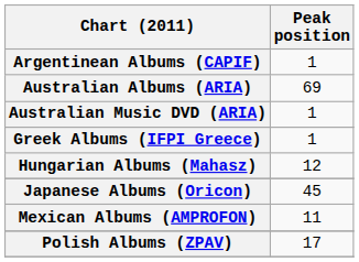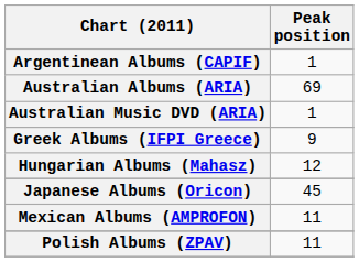 <table class="wikitable plainrowheaders sortable" style="text-align:center">
 <tr>
 <th scope="col">Chart (2011)</th>
 <th scope="col">Peak<br>position</th>
 </tr>
 <tr>
 <th scope="row">Argentinean Albums (<a href='#'>CAPIF</a>)</th>
 <td>1</td>
 </tr>
 <tr>
 <th scope="row">Australian Albums (<a href='#'>ARIA</a>)</th>
 <td>69</td>
 </tr>
 <tr>
 <th scope="row">Australian Music DVD (<a href='#'>ARIA</a>)</th>
 <td>1</td>
 </tr>
 <tr>
 </tr>
 <tr>
 </tr>
 <tr>
 </tr>
 <tr>
 </tr>
 <tr>
 </tr>
 <tr>
 </tr>
 <tr>
 </tr>
 <tr>
 </tr>
 <tr>
 </tr>
 <tr>
 <th scope="row">Greek Albums (<a href='#'>IFPI Greece</a>)</th>
-<td>1</td>
+<td>9</td>
 </tr>
 <tr>
 <th scope="row">Hungarian Albums (<a href='#'>Mahasz</a>)</th>
 <td>12</td>
 </tr>
 <tr>
 </tr>
 <tr>
 </tr>
 <tr>
 <th scope="row">Japanese Albums (<a href='#'>Oricon</a>)</th>
 <td>45</td>
 </tr>
 <tr>
 <th scope="row">Mexican Albums (<a href='#'>AMPROFON</a>)</th>
 <td>11</td>
 </tr>
 <tr>
 </tr>
 <tr>
 <th scope="row">Polish Albums (<a href='#'>ZPAV</a>)</th>
-<td style="text-align:center;">17</td>
+<td style="text-align:center;">11</td>
 </tr>
 <tr>
 </tr>
 <tr>
 </tr>
 <tr>
 </tr>
 <tr>
 </tr>
 <tr>
 </tr>
 <tr>
 </tr>
 <tr>
 </tr>
 <tr>
 </tr>
 <tr>
 </tr>
 </table>
